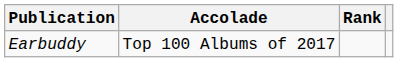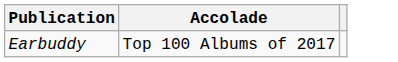 <table class="sortable wikitable">
 <tr>
 <th>Publication</th>
 <th>Accolade</th>
-<th>Rank</th>
 <th class="unsortable"></th>
 </tr>
 <tr>
 <td><em>Earbuddy</em></td>
 <td>Top 100 Albums of 2017</td>
 <td></td>
-<td></td>
 </tr>
 </table>
